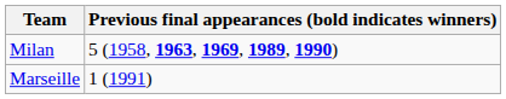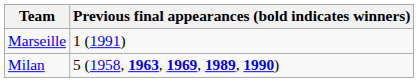 <table class="wikitable">
 <tr>
 <th>Team</th>
 <th><strong>Previous final appearances (bold indicates winners)</strong></th>
 </tr>
 <tr>
+<td> <a href='#'>Marseille</a></td>
+<td>1 (<a href='#'>1991</a>)</td>
+</tr>
+<tr>
 <td> <a href='#'>Milan</a></td>
 <td>5 (<a href='#'>1958</a>, <a href='#'><strong>1963</strong></a>, <a href='#'><strong>1969</strong></a>, <strong><a href='#'>1989</a></strong>, <strong><a href='#'>1990</a></strong>)</td>
 </tr>
-<tr>
-<td> <a href='#'>Marseille</a></td>
-<td>1 (<a href='#'>1991</a>)</td>
-</tr>
 </table>
